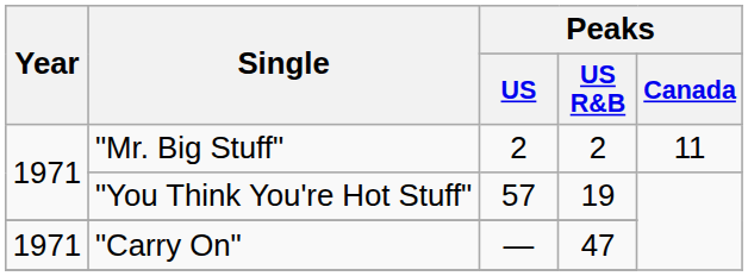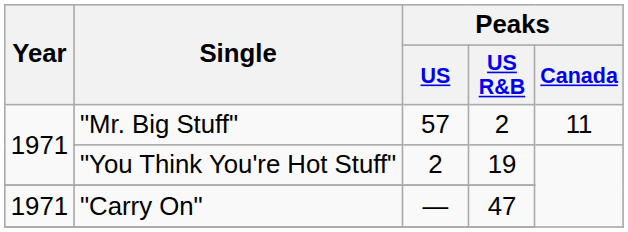 <table class="wikitable" style="text-align:center;">
 <tr>
 <th rowspan="2">Year</th>
 <th rowspan="2">Single</th>
 <th colspan="3">Peaks</th>
 </tr>
 <tr style="font-size:smaller;">
 <th width="35"><a href='#'>US</a><br></th>
 <th width="35"><a href='#'>US<br>R&B</a><br></th>
 <th width="35"><a href='#'>Canada</a><br></th>
 </tr>
 <tr>
 <td rowspan="2">1971</td>
 <td align="left">"Mr. Big Stuff"</td>
-<td>2</td>
+<td>57</td>
 <td>2</td>
 <td>11</td>
 </tr>
 <tr>
 <td align="left">"You Think You're Hot Stuff"</td>
-<td>57</td>
+<td>2</td>
 <td>19</td>
 </tr>
 <tr>
 </tr>
 <tr>
 <td rowspan="1">1971</td>
 <td align="left">"Carry On"</td>
 <td>—</td>
 <td>47</td>
 </tr>
 <tr>
 </tr>
 <tr>
 </tr>
 </table>
